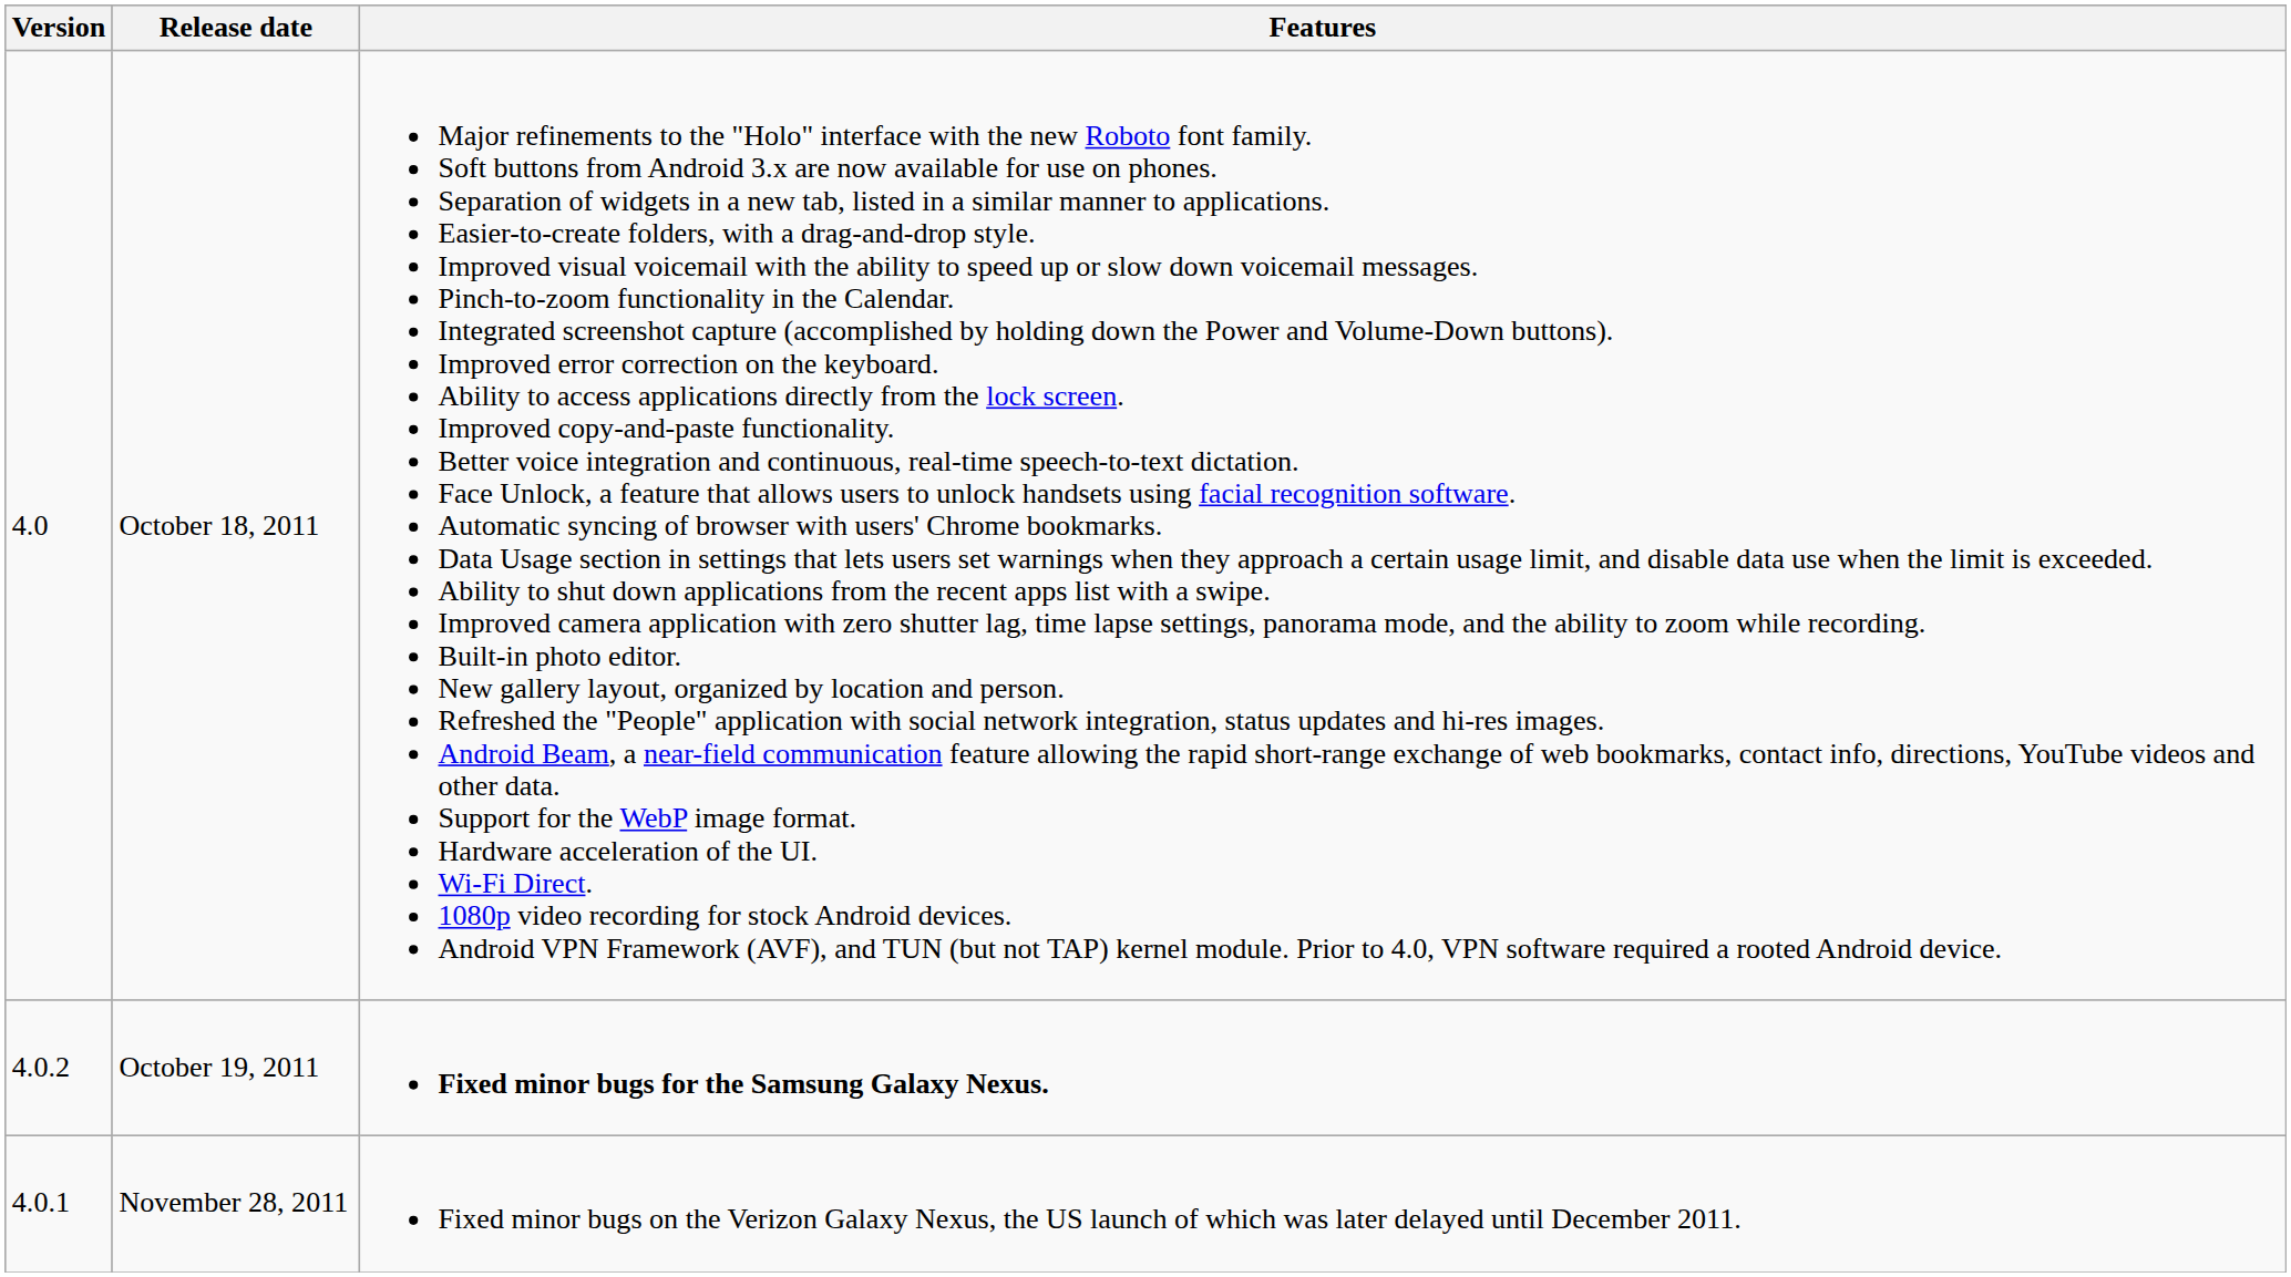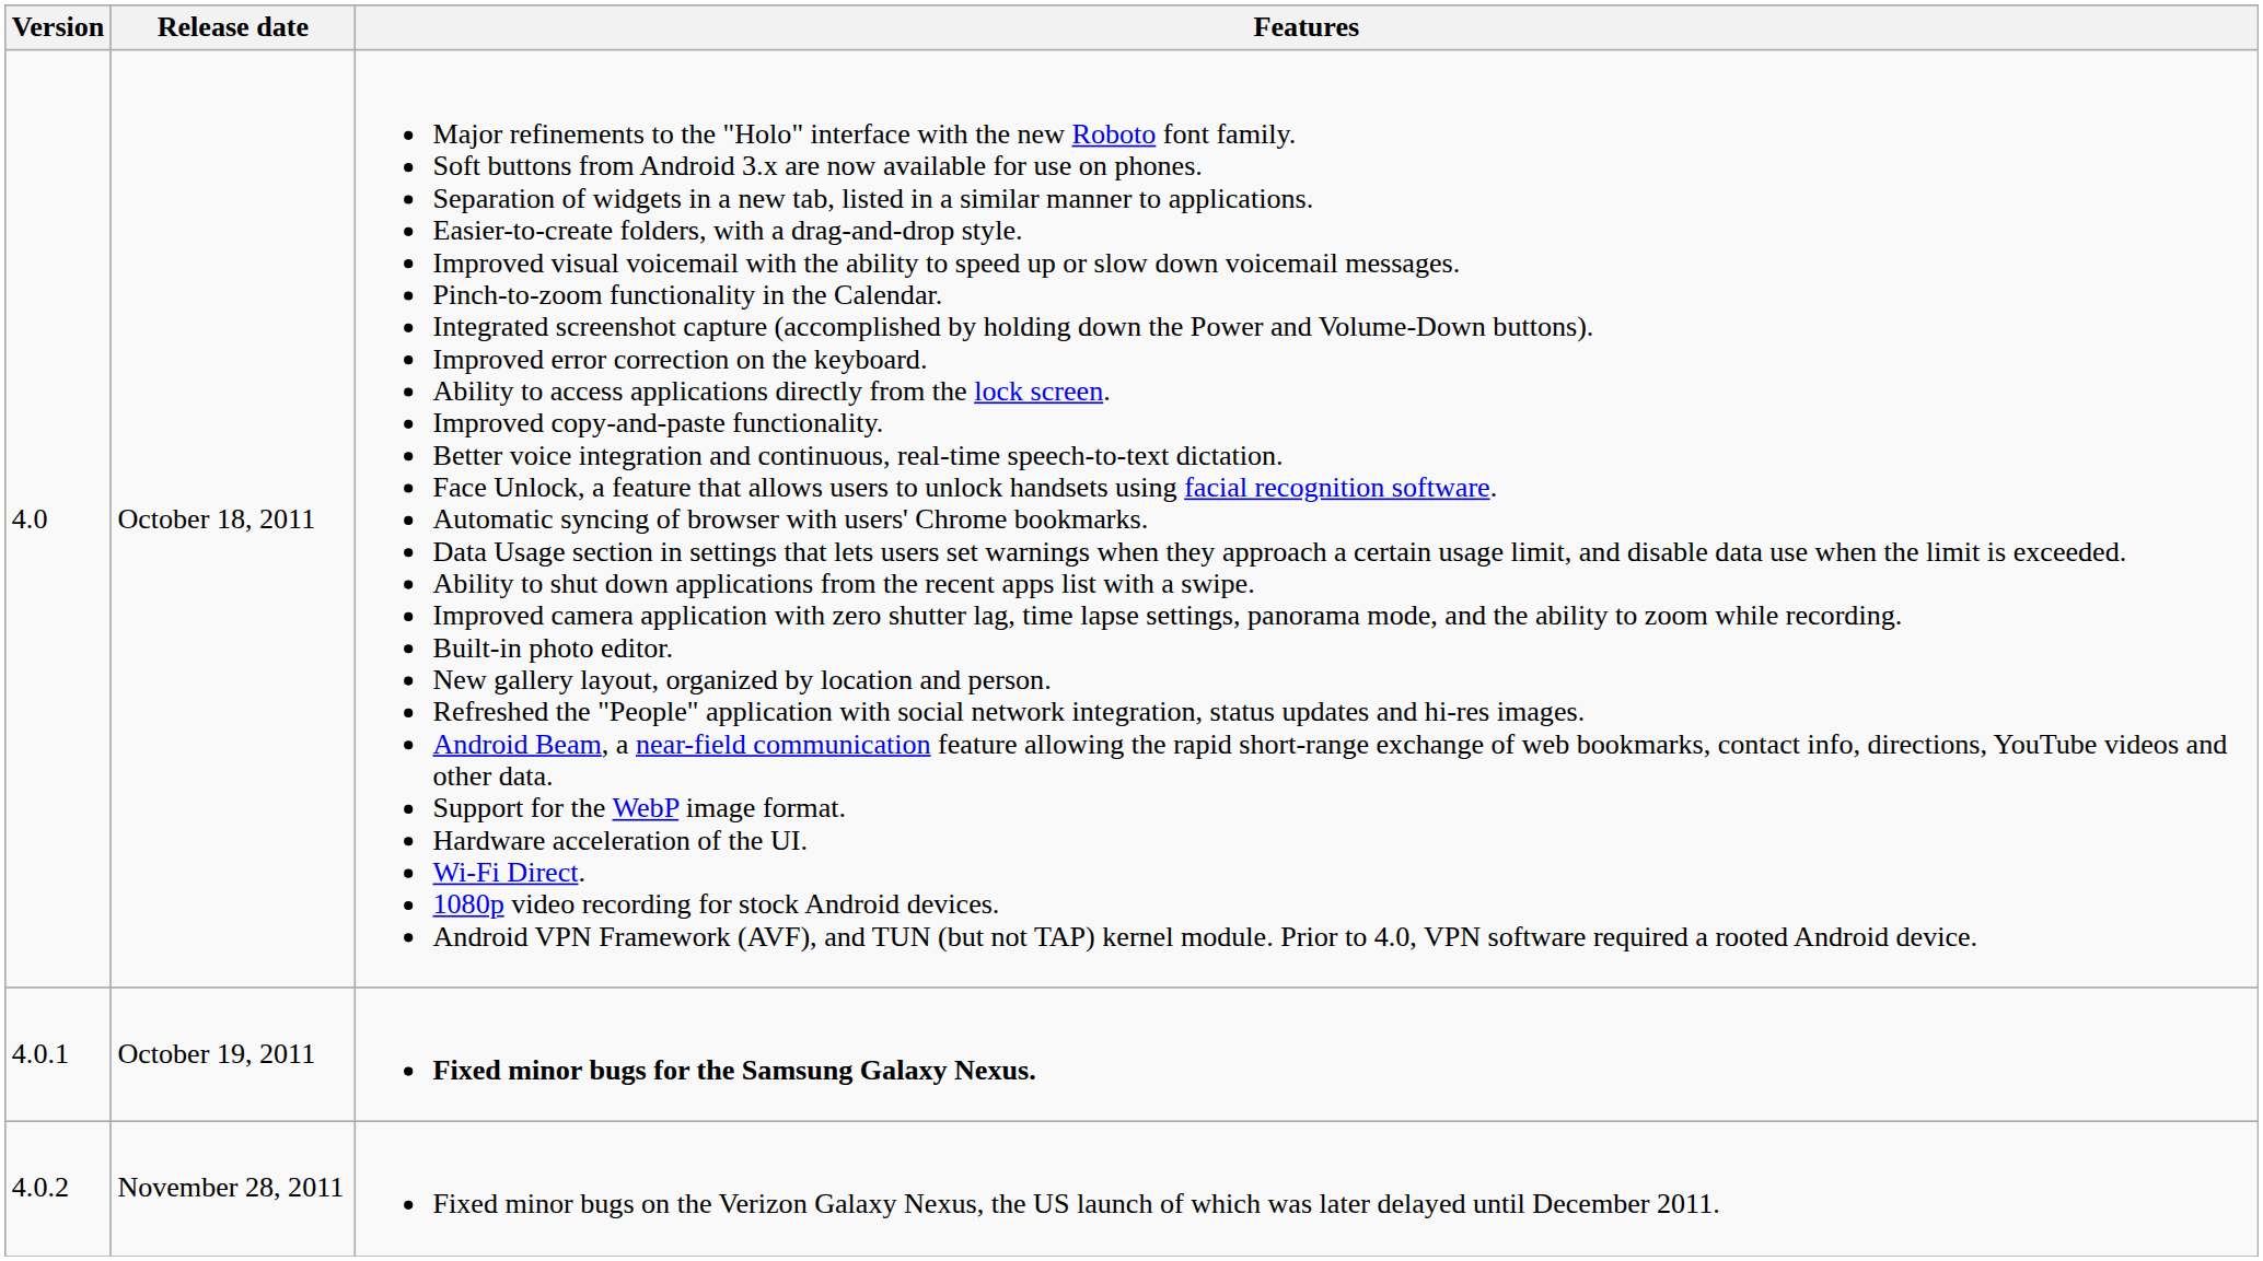 <table class="wikitable" style="width:100%;">
 <tr>
 <th style="width:2%;">Version</th>
 <th style="width:11%;">Release date</th>
 <th style="width:87%;">Features</th>
 </tr>
 <tr>
 <td>4.0</td>
 <td>October 18, 2011</td>
 <td><br><ul><li>Major refinements to the "Holo" interface with the new <a href='#'>Roboto</a> font family.</li><li>Soft buttons from Android 3.x are now available for use on phones.</li><li>Separation of widgets in a new tab, listed in a similar manner to applications.</li><li>Easier-to-create folders, with a drag-and-drop style.</li><li>Improved visual voicemail with the ability to speed up or slow down voicemail messages.</li><li>Pinch-to-zoom functionality in the Calendar.</li><li>Integrated screenshot capture (accomplished by holding down the Power and Volume-Down buttons).</li><li>Improved error correction on the keyboard.</li><li>Ability to access applications directly from the <a href='#'>lock screen</a>.</li><li>Improved copy-and-paste functionality.</li><li>Better voice integration and continuous, real-time speech-to-text dictation.</li><li>Face Unlock, a feature that allows users to unlock handsets using <a href='#'>facial recognition software</a>.</li><li>Automatic syncing of browser with users' Chrome bookmarks.</li><li>Data Usage section in settings that lets users set warnings when they approach a certain usage limit, and disable data use when the limit is exceeded.</li><li>Ability to shut down applications from the recent apps list with a swipe.</li><li>Improved camera application with zero shutter lag, time lapse settings, panorama mode, and the ability to zoom while recording.</li><li>Built-in photo editor.</li><li>New gallery layout, organized by location and person.</li><li>Refreshed the "People" application with social network integration, status updates and hi-res images.</li><li><a href='#'>Android Beam</a>, a <a href='#'>near-field communication</a> feature allowing the rapid short-range exchange of web bookmarks, contact info, directions, YouTube videos and other data.</li><li>Support for the <a href='#'>WebP</a> image format.</li><li>Hardware acceleration of the UI.</li><li><a href='#'>Wi-Fi Direct</a>.</li><li><a href='#'>1080p</a> video recording for stock Android devices.</li><li>Android VPN Framework (AVF), and TUN (but not TAP) kernel module. Prior to 4.0, VPN software required a rooted Android device.</li></ul></td>
 </tr>
 <tr>
-<td>4.0.2</td>
+<td>4.0.1</td>
 <td>October 19, 2011</td>
 <td><strong><br><ul><li>Fixed minor bugs for the Samsung Galaxy Nexus.</li></ul></strong></td>
 </tr>
 <tr>
-<td>4.0.1</td>
+<td>4.0.2</td>
 <td>November 28, 2011</td>
 <td><br><ul><li>Fixed minor bugs on the Verizon Galaxy Nexus, the US launch of which was later delayed until December 2011.</li></ul></td>
 </tr>
 </table>
